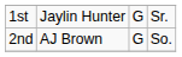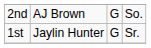 <table class="wikitable" border="1">
 <tr align=center>
+</tr>
+<tr>
+<td>2nd</td>
+<td>AJ Brown</td>
+<td>G</td>
+<td>So.</td>
 </tr>
 <tr>
 <td>1st</td>
 <td>Jaylin Hunter</td>
 <td>G</td>
 <td>Sr.</td>
 </tr>
 <tr>
-<td>2nd</td>
-<td>AJ Brown</td>
-<td>G</td>
-<td>So.</td>
-</tr>
-<tr>
 </tr>
 </table>
